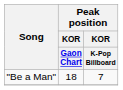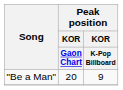 <table class="wikitable sortable" style="text-align:center;">
 <tr>
 <th rowspan="3">Song</th>
 <th colspan="9">Peak position</th>
 </tr>
 <tr>
 <th colspan="1" width="30"><small>KOR</small></th>
 <th colspan width="30"><small>KOR</small></th>
 </tr>
 <tr style="font-size:smaller;">
 <th><a href='#'>Gaon Chart</a></th>
 <th width="30"><small>K-Pop Billboard</small></th>
 </tr>
 <tr>
 <td align="center">"Be a Man"</td>
-<td>18</td>
-<td>7</td>
+<td>20</td>
+<td>9</td>
 </tr>
 <tr>
 </tr>
 </table>
